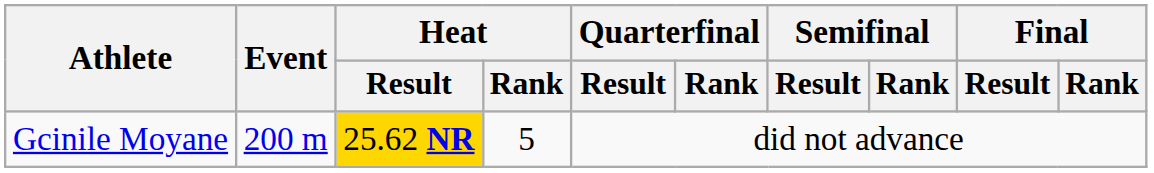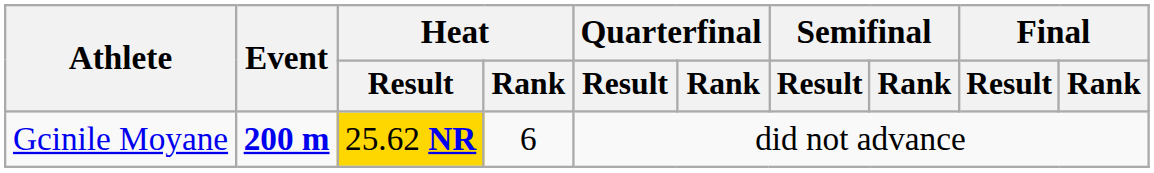 <table class=wikitable style="font-size:90%">
 <tr>
 <th rowspan="2">Athlete</th>
 <th rowspan="2">Event</th>
 <th colspan="2">Heat</th>
 <th colspan="2">Quarterfinal</th>
 <th colspan="2">Semifinal</th>
 <th colspan="2">Final</th>
 </tr>
 <tr style="font-size:95%">
 <th>Result</th>
 <th>Rank</th>
 <th>Result</th>
 <th>Rank</th>
 <th>Result</th>
 <th>Rank</th>
 <th>Result</th>
 <th>Rank</th>
 </tr>
 <tr align=center>
 <td align=left><a href='#'>Gcinile Moyane</a></td>
-<td align=left><a href='#'>200 m</a></td>
+<td align=left><strong><a href='#'>200 m</a></strong></td>
 <td style="background: gold;">25.62 <strong><a href='#'>NR</a></strong></td>
-<td>5</td>
+<td>6</td>
 <td colspan=6>did not advance</td>
 </tr>
 </table>
